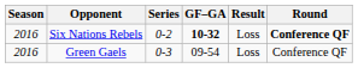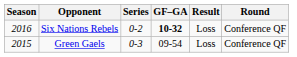 <table class="wikitable" style="text-align:center">
 <tr>
 <th>Season</th>
 <th>Opponent</th>
 <th>Series</th>
 <th>GF–GA</th>
 <th>Result</th>
 <th>Round</th>
 </tr>
 <tr>
 <td><em>2016</em></td>
 <td><a href='#'>Six Nations Rebels</a></td>
 <td><em>0-2</em></td>
 <td><strong>10-32</strong></td>
 <td>Loss</td>
-<td><strong>Conference QF</strong></td>
+<td>Conference QF</td>
 </tr>
 <tr>
-<td><em>2016</em></td>
+<td><em>2015</em></td>
 <td><a href='#'>Green Gaels</a></td>
 <td><em>0-3</em></td>
 <td>09-54</td>
 <td>Loss</td>
 <td>Conference QF</td>
 </tr>
 </table>
